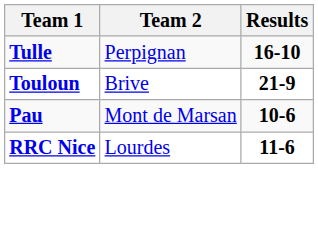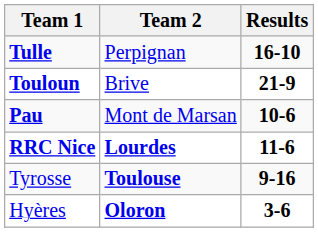 <table class="wikitable">
 <tr>
 <th>Team 1</th>
 <th>Team 2</th>
 <th>Results</th>
 </tr>
 <tr>
 <td><strong><a href='#'>Tulle</a></strong></td>
 <td><a href='#'>Perpignan</a></td>
 <td align="center"><strong>16-10</strong></td>
 </tr>
 <tr bgcolor="white">
 <td><strong><a href='#'>Touloun</a></strong></td>
 <td><a href='#'>Brive</a></td>
 <td align="center"><strong>21-9</strong></td>
 </tr>
 <tr>
 <td><strong><a href='#'>Pau</a></strong></td>
 <td><a href='#'>Mont de Marsan</a></td>
 <td align="center"><strong>10-6</strong></td>
 </tr>
 <tr bgcolor="white">
 <td><strong><a href='#'>RRC Nice</a></strong></td>
-<td><a href='#'>Lourdes</a></td>
+<td><strong><a href='#'>Lourdes</a></strong></td>
 <td align="center"><strong>11-6</strong></td>
 </tr>
+<tr>
+<td><a href='#'>Tyrosse</a></td>
+<td><strong><a href='#'>Toulouse</a></strong></td>
+<td align="center"><strong>9-16</strong></td>
+</tr>
+<tr bgcolor="white">
+<td><a href='#'>Hyères</a></td>
+<td><strong><a href='#'>Oloron</a></strong></td>
+<td align="center"><strong>3-6</strong></td>
+</tr>
 </table>
